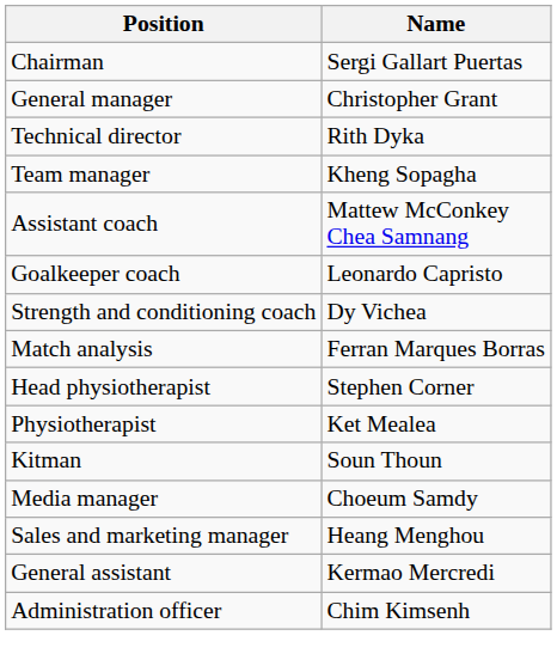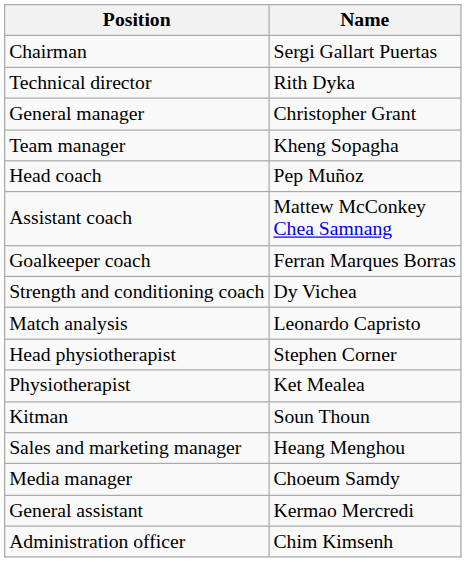 <table class="wikitable">
 <tr>
 <th>Position</th>
 <th>Name</th>
 </tr>
 <tr>
 <td>Chairman</td>
 <td> Sergi Gallart Puertas</td>
 </tr>
 <tr>
+<td>Technical director</td>
+<td> Rith Dyka</td>
+</tr>
+<tr>
 <td>General manager</td>
 <td> Christopher Grant</td>
 </tr>
 <tr>
-<td>Technical director</td>
-<td> Rith Dyka</td>
+<td>Team manager</td>
+<td> Kheng Sopagha</td>
 </tr>
 <tr>
-<td>Team manager</td>
-<td> Kheng Sopagha</td>
+<td>Head coach</td>
+<td> Pep Muñoz</td>
 </tr>
 <tr>
 <td>Assistant coach</td>
 <td> Mattew McConkey <br>  <a href='#'>Chea Samnang</a></td>
 </tr>
 <tr>
 <td>Goalkeeper coach</td>
-<td> Leonardo Capristo</td>
+<td> Ferran Marques Borras</td>
 </tr>
 <tr>
 <td>Strength and conditioning coach</td>
 <td> Dy Vichea</td>
 </tr>
 <tr>
 <td>Match analysis</td>
-<td> Ferran Marques Borras</td>
+<td> Leonardo Capristo</td>
 </tr>
 <tr>
 <td>Head physiotherapist</td>
 <td> Stephen Corner</td>
 </tr>
 <tr>
 <td>Physiotherapist</td>
 <td> Ket Mealea</td>
 </tr>
 <tr>
 <td>Kitman</td>
 <td> Soun Thoun</td>
 </tr>
 <tr>
+<td>Sales and marketing manager</td>
+<td> Heang Menghou</td>
+</tr>
+<tr>
 <td>Media manager</td>
 <td> Choeum Samdy</td>
-</tr>
-<tr>
-<td>Sales and marketing manager</td>
-<td> Heang Menghou</td>
 </tr>
 <tr>
 <td>General assistant</td>
 <td> Kermao Mercredi</td>
 </tr>
 <tr>
 <td>Administration officer</td>
 <td> Chim Kimsenh</td>
 </tr>
 </table>
